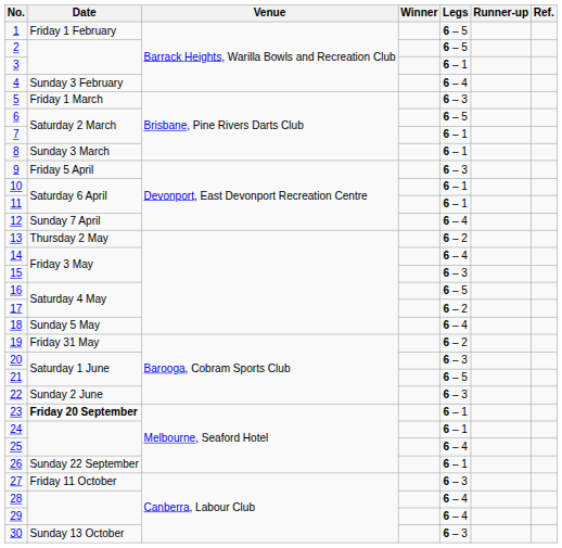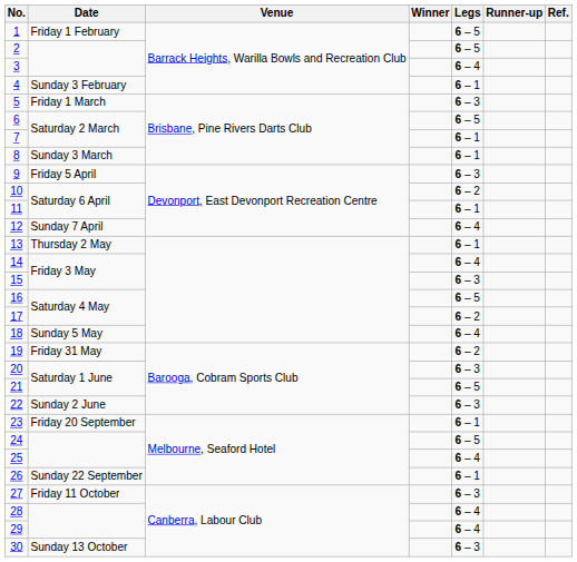 <table class="wikitable">
 <tr>
 <th>No.</th>
 <th>Date</th>
 <th>Venue</th>
 <th>Winner</th>
 <th>Legs</th>
 <th>Runner-up</th>
 <th>Ref.</th>
 </tr>
 <tr>
 <td align=center><a href='#'>1</a></td>
 <td>Friday 1 February</td>
 <td rowspan="4"> <a href='#'>Barrack Heights</a>, Warilla Bowls and Recreation Club</td>
 <td align=right></td>
 <td align=center><strong>6</strong> – 5</td>
 <td></td>
 <td align="center"></td>
 </tr>
 <tr>
 <td align=center><a href='#'>2</a></td>
 <td rowspan="2"></td>
 <td align=right></td>
 <td align=center><strong>6</strong> – 5</td>
 <td></td>
 <td align=center></td>
 </tr>
 <tr>
 <td align=center><a href='#'>3</a></td>
 <td align=right></td>
-<td align=center><strong>6</strong> – 1</td>
+<td align="center"><strong>6</strong> – 4</td>
 <td></td>
 <td align=center></td>
 </tr>
 <tr>
 <td align=center><a href='#'>4</a></td>
 <td>Sunday 3 February</td>
 <td align=right></td>
-<td align="center"><strong>6</strong> – 4</td>
+<td align=center><strong>6</strong> – 1</td>
 <td></td>
 <td align=center></td>
 </tr>
 <tr>
 <td align=center><a href='#'>5</a></td>
 <td>Friday 1 March</td>
 <td rowspan="4"> <a href='#'>Brisbane</a>, Pine Rivers Darts Club</td>
 <td align=right></td>
 <td align=center><strong>6</strong> – 3</td>
 <td></td>
 <td align=center></td>
 </tr>
 <tr>
 <td align=center><a href='#'>6</a></td>
 <td rowspan="2">Saturday 2 March</td>
 <td align=right></td>
 <td align=center><strong>6</strong> – 5</td>
 <td></td>
 <td align=center></td>
 </tr>
 <tr>
 <td align=center><a href='#'>7</a></td>
 <td align=right></td>
 <td align=center><strong>6</strong> – 1</td>
 <td></td>
 <td align=center></td>
 </tr>
 <tr>
 <td align=center><a href='#'>8</a></td>
 <td>Sunday 3 March</td>
 <td align=right></td>
 <td align="center"><strong>6</strong> – 1</td>
 <td></td>
 <td align="center"></td>
 </tr>
 <tr>
 <td align=center><a href='#'>9</a></td>
 <td>Friday 5 April</td>
 <td rowspan="4"> <a href='#'>Devonport</a>, East Devonport Recreation Centre</td>
 <td align="right"></td>
 <td align="center"><strong>6</strong> – 3</td>
 <td></td>
 <td align="center"></td>
 </tr>
 <tr>
 <td align=center><a href='#'>10</a></td>
 <td rowspan="2">Saturday 6 April</td>
 <td align="right"></td>
-<td align="center"><strong>6</strong> – 1</td>
+<td align="center"><strong>6</strong> – 2</td>
 <td></td>
 <td align="center"></td>
 </tr>
 <tr>
 <td align=center><a href='#'>11</a></td>
 <td align="right"></td>
 <td align=center><strong>6</strong> – 1</td>
 <td></td>
 <td align="center"></td>
 </tr>
 <tr>
 <td align=center><a href='#'>12</a></td>
 <td>Sunday 7 April</td>
 <td align="right"></td>
 <td align="center"><strong>6</strong> – 4</td>
 <td></td>
 <td align="center"></td>
 </tr>
 <tr>
 <td align=center><a href='#'>13</a></td>
 <td>Thursday 2 May</td>
 <td rowspan="6"></td>
 <td align="right"></td>
-<td align="center"><strong>6</strong> – 2</td>
+<td align="center"><strong>6</strong> – 1</td>
 <td></td>
 <td align="center"></td>
 </tr>
 <tr>
 <td align=center><a href='#'>14</a></td>
 <td rowspan="2">Friday 3 May</td>
 <td align=right></td>
 <td align="center"><strong>6</strong> – 4</td>
 <td></td>
 <td align="center"></td>
 </tr>
 <tr>
 <td align=center><a href='#'>15</a></td>
 <td align=right></td>
 <td align="center"><strong>6</strong> – 3</td>
 <td></td>
 <td align="center"></td>
 </tr>
 <tr>
 <td align=center><a href='#'>16</a></td>
 <td rowspan="2">Saturday 4 May</td>
 <td align=right></td>
 <td align="center"><strong>6</strong> – 5</td>
 <td></td>
 <td align="center"></td>
 </tr>
 <tr>
 <td align=center><a href='#'>17</a></td>
 <td align=right></td>
 <td align="center"><strong>6</strong> – 2</td>
 <td></td>
 <td align="center"></td>
 </tr>
 <tr>
 <td align=center><a href='#'>18</a></td>
 <td>Sunday 5 May</td>
 <td align=right></td>
 <td align="center"><strong>6</strong> – 4</td>
 <td></td>
 <td align="center"></td>
 </tr>
 <tr>
 <td align=center><a href='#'>19</a></td>
 <td>Friday 31 May</td>
 <td rowspan="4"> <a href='#'>Barooga</a>, Cobram Sports Club</td>
 <td align=right></td>
 <td align=center><strong>6</strong> – 2</td>
 <td></td>
 <td align=center></td>
 </tr>
 <tr>
 <td align=center><a href='#'>20</a></td>
 <td rowspan="2">Saturday 1 June</td>
 <td align=right></td>
 <td align="center"><strong>6</strong> – 3</td>
 <td></td>
 <td align="center"></td>
 </tr>
 <tr>
 <td align=center><a href='#'>21</a></td>
 <td align=right></td>
 <td align="center"><strong>6</strong> – 5</td>
 <td></td>
 <td align="center"></td>
 </tr>
 <tr>
 <td align=center><a href='#'>22</a></td>
 <td>Sunday 2 June</td>
 <td align=right></td>
 <td align="center"><strong>6</strong> – 3</td>
 <td></td>
 <td align="center"></td>
 </tr>
 <tr>
 <td align=center><a href='#'>23</a></td>
-<td><strong>Friday 20 September</strong></td>
+<td>Friday 20 September</td>
 <td rowspan="4"> <a href='#'>Melbourne</a>, Seaford Hotel</td>
 <td align="right"></td>
 <td align="center"><strong>6</strong> – 1</td>
 <td></td>
 <td align="center"></td>
 </tr>
 <tr>
 <td align=center><a href='#'>24</a></td>
 <td rowspan="2"></td>
 <td align="right"></td>
-<td align=center><strong>6</strong> – 1</td>
+<td align="center"><strong>6</strong> – 5</td>
 <td></td>
 <td align="center"></td>
 </tr>
 <tr>
 <td align=center><a href='#'>25</a></td>
 <td align=right></td>
 <td align="center"><strong>6</strong> – 4</td>
 <td></td>
 <td align="center"></td>
 </tr>
 <tr>
 <td align=center><a href='#'>26</a></td>
 <td>Sunday 22 September</td>
 <td align=right></td>
 <td align="center"><strong>6</strong> – 1</td>
 <td></td>
 <td align="center"></td>
 </tr>
 <tr>
 <td align=center><a href='#'>27</a></td>
 <td>Friday 11 October</td>
 <td rowspan="4"> <a href='#'>Canberra</a>, Labour Club</td>
 <td align=right></td>
 <td align="center"><strong>6</strong> – 3</td>
 <td></td>
 <td align="center"></td>
 </tr>
 <tr>
 <td align=center><a href='#'>28</a></td>
 <td rowspan="2"></td>
 <td align=right></td>
 <td align="center"><strong>6</strong> – 4</td>
 <td></td>
 <td align="center"></td>
 </tr>
 <tr>
 <td align=center><a href='#'>29</a></td>
 <td align=right></td>
 <td align="center"><strong>6</strong> – 4</td>
 <td></td>
 <td align="center"></td>
 </tr>
 <tr>
 <td align=center><a href='#'>30</a></td>
 <td>Sunday 13 October</td>
 <td align=right></td>
 <td align="center"><strong>6</strong> – 3</td>
 <td></td>
 <td align="center"></td>
 </tr>
 </table>
